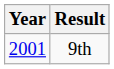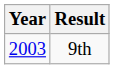 <table class="wikitable" style="text-align:center">
 <tr>
 <th>Year</th>
 <th>Result</th>
 </tr>
 <tr>
-<td><a href='#'>2001</a></td>
+<td><a href='#'>2003</a></td>
 <td>9th</td>
 </tr>
 </table>
